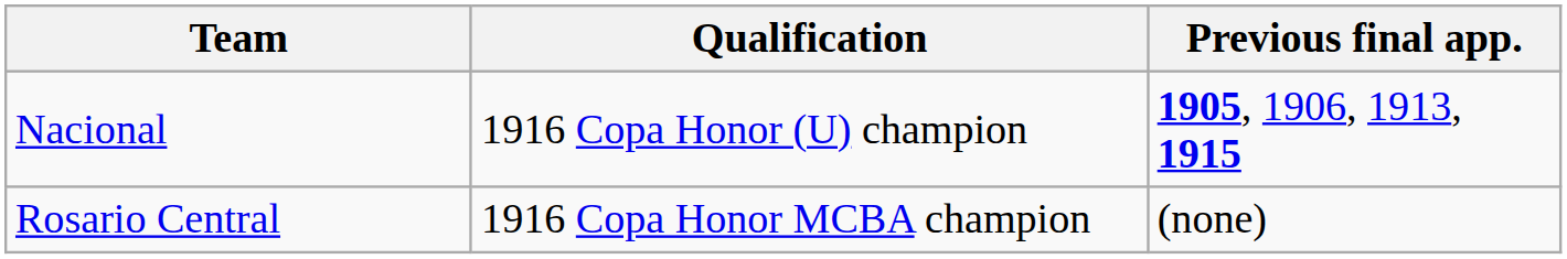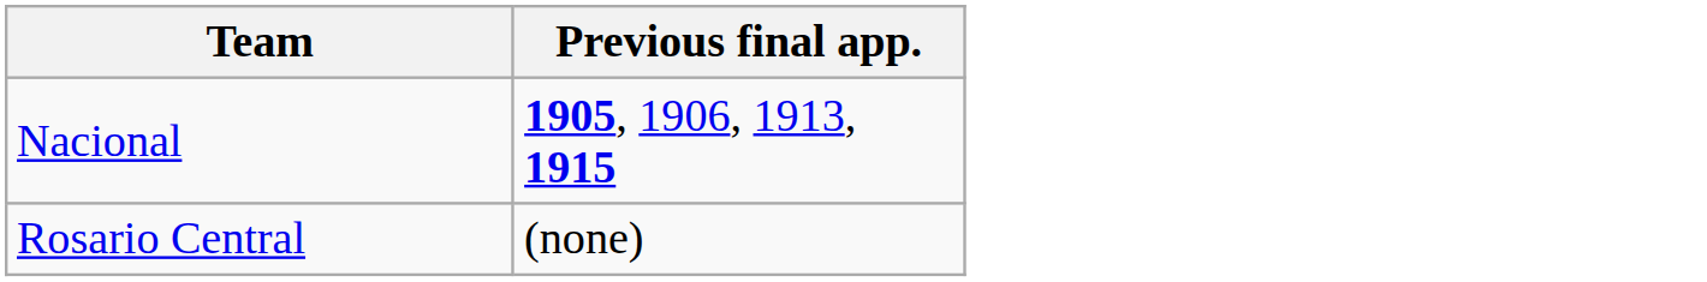 <table class="wikitable">
 <tr>
 <th width=170px>Team</th>
-<th width=250px>Qualification</th>
 <th width=150px>Previous final app.</th>
 </tr>
 <tr>
 <td> <a href='#'>Nacional</a></td>
-<td>1916 <a href='#'>Copa Honor (U)</a> champion </td>
 <td><strong><a href='#'>1905</a></strong>, <a href='#'>1906</a>, <a href='#'>1913</a>, <strong><a href='#'>1915</a></strong></td>
 </tr>
 <tr>
 <td> <a href='#'>Rosario Central</a></td>
-<td>1916 <a href='#'>Copa Honor MCBA</a> champion </td>
 <td>(none)</td>
 </tr>
 </table>
